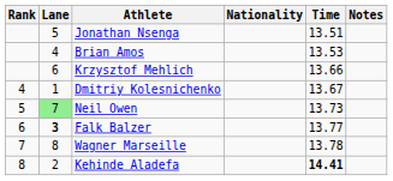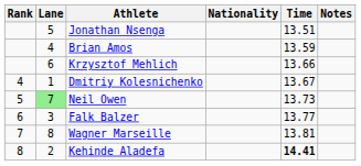 <table class="wikitable sortable" style="text-align:center">
 <tr>
 <th>Rank</th>
 <th>Lane</th>
 <th>Athlete</th>
 <th>Nationality</th>
 <th>Time</th>
 <th>Notes</th>
 </tr>
 <tr>
 <td></td>
 <td>5</td>
 <td align=left><a href='#'>Jonathan Nsenga</a></td>
 <td align=left></td>
 <td>13.51</td>
 <td></td>
 </tr>
 <tr>
 <td></td>
 <td>4</td>
 <td align=left><a href='#'>Brian Amos</a></td>
 <td align=left></td>
-<td>13.53</td>
+<td>13.59</td>
 <td></td>
 </tr>
 <tr>
 <td></td>
 <td>6</td>
 <td align=left><a href='#'>Krzysztof Mehlich</a></td>
 <td align=left></td>
 <td>13.66</td>
 <td></td>
 </tr>
 <tr>
 <td>4</td>
 <td>1</td>
 <td align=left><a href='#'>Dmitriy Kolesnichenko</a></td>
 <td align=left></td>
 <td>13.67</td>
 <td></td>
 </tr>
 <tr>
 <td>5</td>
 <td style="background: lightgreen;">7</td>
 <td align=left><a href='#'>Neil Owen</a></td>
 <td align=left></td>
 <td>13.73</td>
 <td></td>
 </tr>
 <tr>
 <td>6</td>
-<td><strong>3</strong></td>
+<td>3</td>
 <td align=left><a href='#'>Falk Balzer</a></td>
 <td align=left></td>
 <td>13.77</td>
 <td></td>
 </tr>
 <tr>
 <td>7</td>
 <td>8</td>
 <td align=left><a href='#'>Wagner Marseille</a></td>
 <td align=left></td>
-<td>13.78</td>
+<td>13.81</td>
 <td></td>
 </tr>
 <tr>
 <td>8</td>
 <td>2</td>
 <td align=left><a href='#'>Kehinde Aladefa</a></td>
 <td align=left></td>
 <td><strong>14.41</strong></td>
 <td></td>
 </tr>
 </table>
